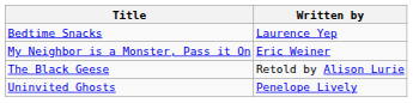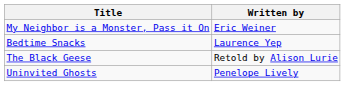 <table class="wikitable">
 <tr>
 <th>Title</th>
 <th>Written by</th>
 </tr>
 <tr>
+<td><a href='#'>My Neighbor is a Monster, Pass it On</a></td>
+<td><a href='#'>Eric Weiner</a></td>
+</tr>
+<tr>
 <td><a href='#'>Bedtime Snacks</a></td>
 <td><a href='#'>Laurence Yep</a></td>
-</tr>
-<tr>
-<td><a href='#'>My Neighbor is a Monster, Pass it On</a></td>
-<td><a href='#'>Eric Weiner</a></td>
 </tr>
 <tr>
 <td><a href='#'>The Black Geese</a></td>
 <td>Retold by <a href='#'>Alison Lurie</a></td>
 </tr>
 <tr>
 <td><a href='#'>Uninvited Ghosts</a></td>
 <td><a href='#'>Penelope Lively</a></td>
 </tr>
 </table>
